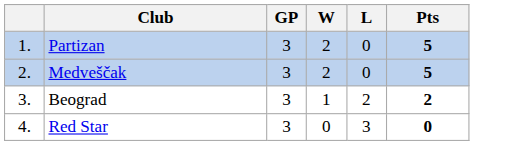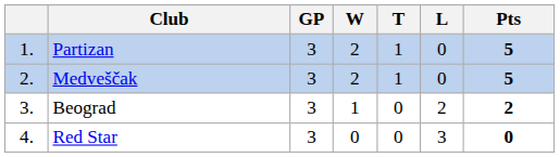 <table class="wikitable">
 <tr>
 <th width="30"></th>
 <th width="200">Club</th>
 <th width="30">GP</th>
 <th width="30">W</th>
+<th width="30">T</th>
 <th width="30">L</th>
 <th width="70">Pts</th>
 </tr>
 <tr bgcolor="#BCD2EE" align="center">
 <td>1.</td>
 <td align="left"><a href='#'>Partizan</a></td>
 <td>3</td>
 <td>2</td>
+<td>1</td>
 <td>0</td>
 <td><strong>5</strong></td>
 </tr>
 <tr bgcolor="#BCD2EE" align="center">
 <td>2.</td>
 <td align="left"><a href='#'>Medveščak</a></td>
 <td>3</td>
 <td>2</td>
+<td>1</td>
 <td>0</td>
 <td><strong>5</strong></td>
 </tr>
 <tr bgcolor="#FFFFFF" align="center">
 <td>3.</td>
 <td align="left">Beograd</td>
 <td>3</td>
 <td>1</td>
+<td>0</td>
 <td>2</td>
 <td><strong>2</strong></td>
 </tr>
 <tr bgcolor="#FFFFFF" align="center">
 <td>4.</td>
 <td align="left"><a href='#'>Red Star</a></td>
 <td>3</td>
 <td>0</td>
+<td>0</td>
 <td>3</td>
 <td><strong>0</strong></td>
 </tr>
 </table>
